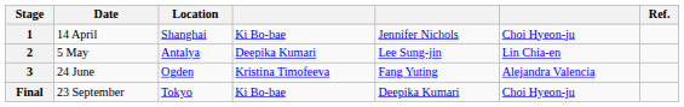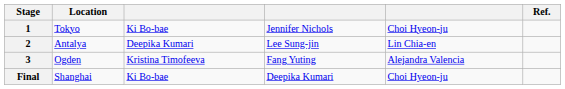 <table class="wikitable" style="width:100%">
 <tr>
 <th>Stage</th>
-<th>Date</th>
 <th>Location</th>
 <th></th>
 <th></th>
 <th></th>
 <th>Ref.</th>
 </tr>
 <tr>
 <th>1</th>
-<td>14 April</td>
-<td> <a href='#'>Shanghai</a></td>
+<td> <a href='#'>Tokyo</a></td>
 <td> <a href='#'>Ki Bo-bae</a></td>
 <td> <a href='#'>Jennifer Nichols</a></td>
 <td> <a href='#'>Choi Hyeon-ju</a></td>
 <td> </td>
 </tr>
 <tr>
 <th>2</th>
-<td>5 May</td>
 <td> <a href='#'>Antalya</a></td>
 <td> <a href='#'>Deepika Kumari</a></td>
 <td> <a href='#'>Lee Sung-jin</a></td>
 <td> <a href='#'>Lin Chia-en</a></td>
 <td></td>
 </tr>
 <tr>
 <th>3</th>
-<td>24 June</td>
 <td> <a href='#'>Ogden</a></td>
 <td> <a href='#'>Kristina Timofeeva</a></td>
 <td> <a href='#'>Fang Yuting</a></td>
 <td> <a href='#'>Alejandra Valencia</a></td>
 <td> </td>
 </tr>
 <tr>
 <th>Final</th>
-<td>23 September</td>
-<td> <a href='#'>Tokyo</a></td>
+<td> <a href='#'>Shanghai</a></td>
 <td> <a href='#'>Ki Bo-bae</a></td>
 <td> <a href='#'>Deepika Kumari</a></td>
 <td> <a href='#'>Choi Hyeon-ju</a></td>
 <td> </td>
 </tr>
 </table>
